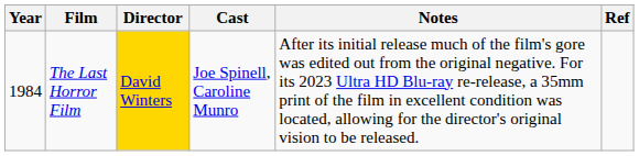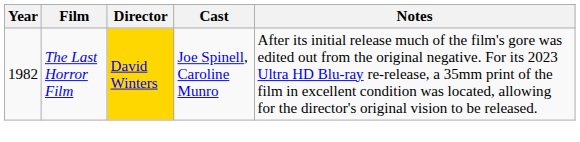 <table class="wikitable sortable">
 <tr>
 <th>Year</th>
 <th>Film</th>
 <th>Director</th>
 <th>Cast</th>
 <th>Notes</th>
-<th>Ref</th>
 </tr>
 <tr>
-<td>1984</td>
+<td>1982</td>
 <td><em><a href='#'>The Last Horror Film</a></em></td>
 <td style="background: gold;"><a href='#'>David Winters</a></td>
 <td><a href='#'>Joe Spinell</a>, <a href='#'>Caroline Munro</a></td>
 <td>After its initial release much of the film's gore was edited out from the original negative. For its 2023 <a href='#'>Ultra HD Blu-ray</a> re-release, a 35mm print of the film in excellent condition was located, allowing for the director's original vision to be released.</td>
-<td></td>
 </tr>
 </table>
